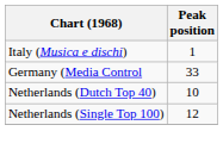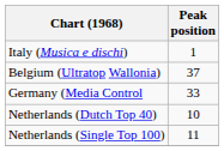 <table class="wikitable sortable">
 <tr>
 <th align="left">Chart (1968)</th>
 <th align="left">Peak<br>position</th>
 </tr>
 <tr>
 <td align="left">Italy (<em><a href='#'>Musica e dischi</a></em>)</td>
 <td align="center">1</td>
+</tr>
+<tr>
+<td align="left">Belgium (<a href='#'>Ultratop</a> <a href='#'>Wallonia</a>)</td>
+<td align="center">37</td>
 </tr>
 <tr>
 <td align="left">Germany (<a href='#'>Media Control</a></td>
 <td align="center">33</td>
 </tr>
 <tr>
 <td align="left">Netherlands (<a href='#'>Dutch Top 40</a>)</td>
 <td align="center">10</td>
 </tr>
 <tr>
 <td align="left">Netherlands (<a href='#'>Single Top 100</a>)</td>
-<td align="center">12</td>
+<td align="center">11</td>
 </tr>
 <tr>
 </tr>
 </table>
